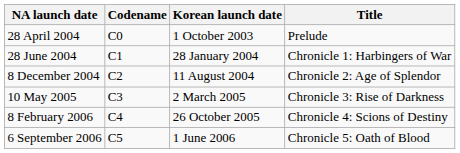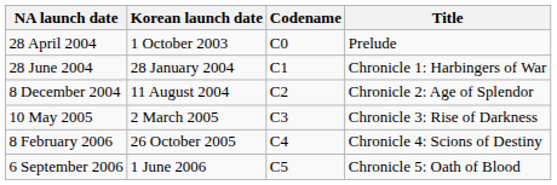 <table class="wikitable">
 <tr>
 <th>NA launch date</th>
+<th>Korean launch date</th>
 <th>Codename</th>
-<th>Korean launch date</th>
 <th>Title</th>
 </tr>
 <tr>
 <td>28 April 2004</td>
+<td>1 October 2003</td>
 <td>C0</td>
-<td>1 October 2003</td>
 <td>Prelude</td>
 </tr>
 <tr>
 <td>28 June 2004</td>
+<td>28 January 2004</td>
 <td>C1</td>
-<td>28 January 2004</td>
 <td>Chronicle 1: Harbingers of War</td>
 </tr>
 <tr>
 <td>8 December 2004</td>
+<td>11 August 2004</td>
 <td>C2</td>
-<td>11 August 2004</td>
 <td>Chronicle 2: Age of Splendor</td>
 </tr>
 <tr>
 <td>10 May 2005</td>
+<td>2 March 2005</td>
 <td>C3</td>
-<td>2 March 2005</td>
 <td>Chronicle 3: Rise of Darkness</td>
 </tr>
 <tr>
 <td>8 February 2006</td>
+<td>26 October 2005</td>
 <td>C4</td>
-<td>26 October 2005</td>
 <td>Chronicle 4: Scions of Destiny</td>
 </tr>
 <tr>
 <td>6 September 2006</td>
+<td>1 June 2006</td>
 <td>C5</td>
-<td>1 June 2006</td>
 <td>Chronicle 5: Oath of Blood</td>
 </tr>
 </table>
